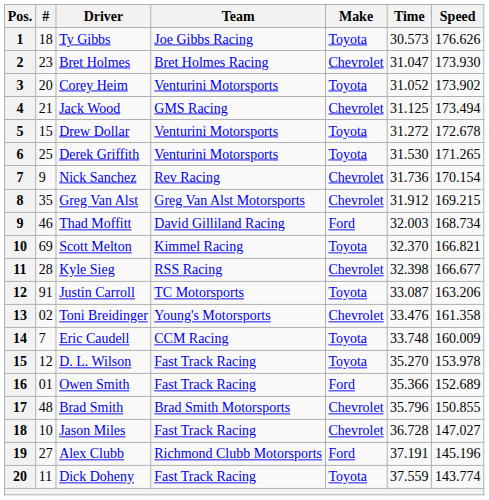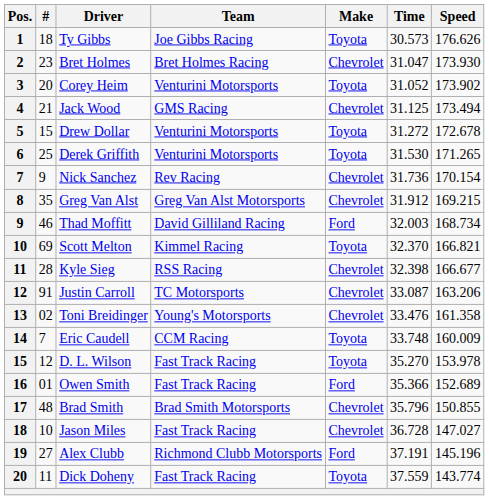 <table class="wikitable" style="font-size:95%">
 <tr>
 <th>Pos.</th>
 <th>#</th>
 <th>Driver</th>
 <th>Team</th>
 <th>Make</th>
 <th>Time</th>
 <th>Speed</th>
 </tr>
 <tr>
 <th>1</th>
 <td>18</td>
 <td><a href='#'>Ty Gibbs</a></td>
 <td><a href='#'>Joe Gibbs Racing</a></td>
 <td><a href='#'>Toyota</a></td>
 <td>30.573</td>
 <td>176.626</td>
 </tr>
 <tr>
 <th>2</th>
 <td>23</td>
 <td><a href='#'>Bret Holmes</a></td>
 <td><a href='#'>Bret Holmes Racing</a></td>
 <td><a href='#'>Chevrolet</a></td>
 <td>31.047</td>
 <td>173.930</td>
 </tr>
 <tr>
 <th>3</th>
 <td>20</td>
 <td><a href='#'>Corey Heim</a></td>
 <td><a href='#'>Venturini Motorsports</a></td>
 <td><a href='#'>Toyota</a></td>
 <td>31.052</td>
 <td>173.902</td>
 </tr>
 <tr>
 <th>4</th>
 <td>21</td>
 <td><a href='#'>Jack Wood</a></td>
 <td><a href='#'>GMS Racing</a></td>
 <td><a href='#'>Chevrolet</a></td>
 <td>31.125</td>
 <td>173.494</td>
 </tr>
 <tr>
 <th>5</th>
 <td>15</td>
 <td><a href='#'>Drew Dollar</a></td>
 <td><a href='#'>Venturini Motorsports</a></td>
 <td><a href='#'>Toyota</a></td>
 <td>31.272</td>
 <td>172.678</td>
 </tr>
 <tr>
 <th>6</th>
 <td>25</td>
 <td><a href='#'>Derek Griffith</a></td>
 <td><a href='#'>Venturini Motorsports</a></td>
 <td><a href='#'>Toyota</a></td>
 <td>31.530</td>
 <td>171.265</td>
 </tr>
 <tr>
 <th>7</th>
 <td>9</td>
 <td><a href='#'>Nick Sanchez</a></td>
 <td><a href='#'>Rev Racing</a></td>
 <td><a href='#'>Chevrolet</a></td>
 <td>31.736</td>
 <td>170.154</td>
 </tr>
 <tr>
 <th>8</th>
 <td>35</td>
 <td><a href='#'>Greg Van Alst</a></td>
 <td><a href='#'>Greg Van Alst Motorsports</a></td>
 <td><a href='#'>Chevrolet</a></td>
 <td>31.912</td>
 <td>169.215</td>
 </tr>
 <tr>
 <th>9</th>
 <td>46</td>
 <td><a href='#'>Thad Moffitt</a></td>
 <td><a href='#'>David Gilliland Racing</a></td>
 <td><a href='#'>Ford</a></td>
 <td>32.003</td>
 <td>168.734</td>
 </tr>
 <tr>
 <th>10</th>
 <td>69</td>
 <td><a href='#'>Scott Melton</a></td>
 <td><a href='#'>Kimmel Racing</a></td>
 <td><a href='#'>Toyota</a></td>
 <td>32.370</td>
 <td>166.821</td>
 </tr>
 <tr>
 <th>11</th>
 <td>28</td>
 <td><a href='#'>Kyle Sieg</a></td>
 <td><a href='#'>RSS Racing</a></td>
 <td><a href='#'>Chevrolet</a></td>
 <td>32.398</td>
 <td>166.677</td>
 </tr>
 <tr>
 <th>12</th>
 <td>91</td>
 <td><a href='#'>Justin Carroll</a></td>
 <td><a href='#'>TC Motorsports</a></td>
-<td><a href='#'>Toyota</a></td>
+<td><a href='#'>Chevrolet</a></td>
 <td>33.087</td>
 <td>163.206</td>
 </tr>
 <tr>
 <th>13</th>
 <td>02</td>
 <td><a href='#'>Toni Breidinger</a></td>
 <td><a href='#'>Young's Motorsports</a></td>
 <td><a href='#'>Chevrolet</a></td>
 <td>33.476</td>
 <td>161.358</td>
 </tr>
 <tr>
 <th>14</th>
 <td>7</td>
 <td><a href='#'>Eric Caudell</a></td>
 <td><a href='#'>CCM Racing</a></td>
 <td><a href='#'>Toyota</a></td>
 <td>33.748</td>
 <td>160.009</td>
 </tr>
 <tr>
 <th>15</th>
 <td>12</td>
 <td><a href='#'>D. L. Wilson</a></td>
 <td><a href='#'>Fast Track Racing</a></td>
 <td><a href='#'>Toyota</a></td>
 <td>35.270</td>
 <td>153.978</td>
 </tr>
 <tr>
 <th>16</th>
 <td>01</td>
 <td><a href='#'>Owen Smith</a></td>
 <td><a href='#'>Fast Track Racing</a></td>
 <td><a href='#'>Ford</a></td>
 <td>35.366</td>
 <td>152.689</td>
 </tr>
 <tr>
 <th>17</th>
 <td>48</td>
 <td><a href='#'>Brad Smith</a></td>
 <td><a href='#'>Brad Smith Motorsports</a></td>
 <td><a href='#'>Chevrolet</a></td>
 <td>35.796</td>
 <td>150.855</td>
 </tr>
 <tr>
 <th>18</th>
 <td>10</td>
 <td><a href='#'>Jason Miles</a></td>
 <td><a href='#'>Fast Track Racing</a></td>
 <td><a href='#'>Chevrolet</a></td>
 <td>36.728</td>
 <td>147.027</td>
 </tr>
 <tr>
 <th>19</th>
 <td>27</td>
 <td><a href='#'>Alex Clubb</a></td>
 <td><a href='#'>Richmond Clubb Motorsports</a></td>
 <td><a href='#'>Ford</a></td>
 <td>37.191</td>
 <td>145.196</td>
 </tr>
 <tr>
 <th>20</th>
 <td>11</td>
 <td><a href='#'>Dick Doheny</a></td>
 <td><a href='#'>Fast Track Racing</a></td>
 <td><a href='#'>Toyota</a></td>
 <td>37.559</td>
 <td>143.774</td>
 </tr>
 <tr>
 <th colspan="7"></th>
 </tr>
 </table>
